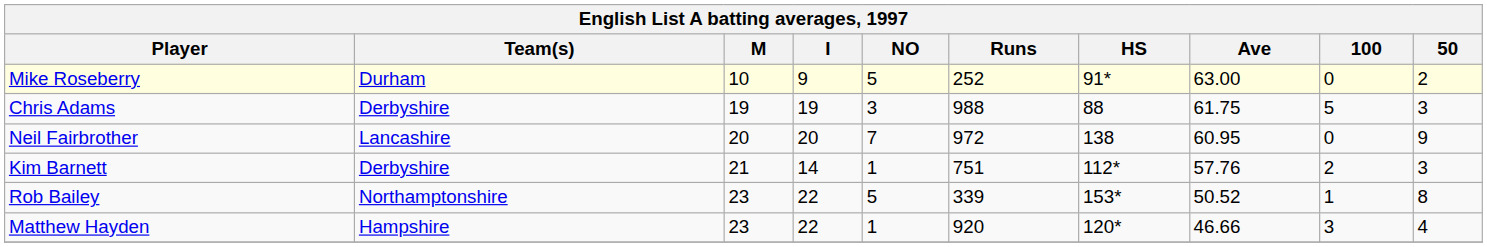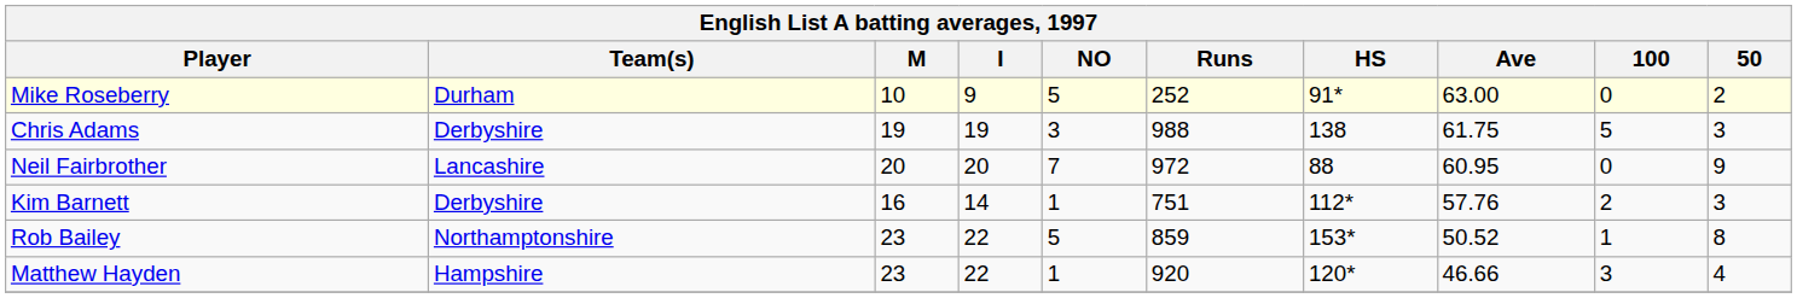 <table class="wikitable" width="100%">
 <tr>
 <th bgcolor="#efefef" colspan=14>English List A batting averages, 1997</th>
 </tr>
 <tr bgcolor="#efefef">
 <th>Player</th>
 <th>Team(s)</th>
 <th>M</th>
 <th>I</th>
 <th>NO</th>
 <th>Runs</th>
 <th>HS</th>
 <th>Ave</th>
 <th>100</th>
 <th>50</th>
 </tr>
 <tr bgcolor="#ffffe0">
 <td><a href='#'>Mike Roseberry</a></td>
 <td><a href='#'>Durham</a></td>
 <td>10</td>
 <td>9</td>
 <td>5</td>
 <td>252</td>
 <td>91*</td>
 <td>63.00</td>
 <td>0</td>
 <td>2</td>
 </tr>
 <tr>
 <td><a href='#'>Chris Adams</a></td>
 <td><a href='#'>Derbyshire</a></td>
 <td>19</td>
 <td>19</td>
 <td>3</td>
 <td>988</td>
-<td>88</td>
+<td>138</td>
 <td>61.75</td>
 <td>5</td>
 <td>3</td>
 </tr>
 <tr>
 <td><a href='#'>Neil Fairbrother</a></td>
 <td><a href='#'>Lancashire</a></td>
 <td>20</td>
 <td>20</td>
 <td>7</td>
 <td>972</td>
-<td>138</td>
+<td>88</td>
 <td>60.95</td>
 <td>0</td>
 <td>9</td>
 </tr>
 <tr>
 <td><a href='#'>Kim Barnett</a></td>
 <td><a href='#'>Derbyshire</a></td>
-<td>21</td>
+<td>16</td>
 <td>14</td>
 <td>1</td>
 <td>751</td>
 <td>112*</td>
 <td>57.76</td>
 <td>2</td>
 <td>3</td>
 </tr>
 <tr>
 <td><a href='#'>Rob Bailey</a></td>
 <td><a href='#'>Northamptonshire</a></td>
 <td>23</td>
 <td>22</td>
 <td>5</td>
-<td>339</td>
+<td>859</td>
 <td>153*</td>
 <td>50.52</td>
 <td>1</td>
 <td>8</td>
 </tr>
 <tr>
 <td><a href='#'>Matthew Hayden</a></td>
 <td><a href='#'>Hampshire</a></td>
 <td>23</td>
 <td>22</td>
 <td>1</td>
 <td>920</td>
 <td>120*</td>
 <td>46.66</td>
 <td>3</td>
 <td>4</td>
 </tr>
 <tr>
 </tr>
 </table>
